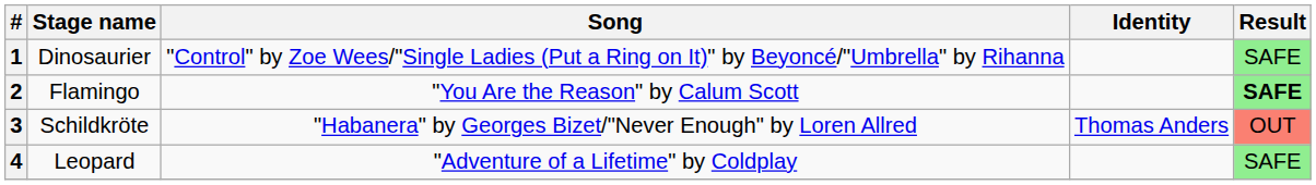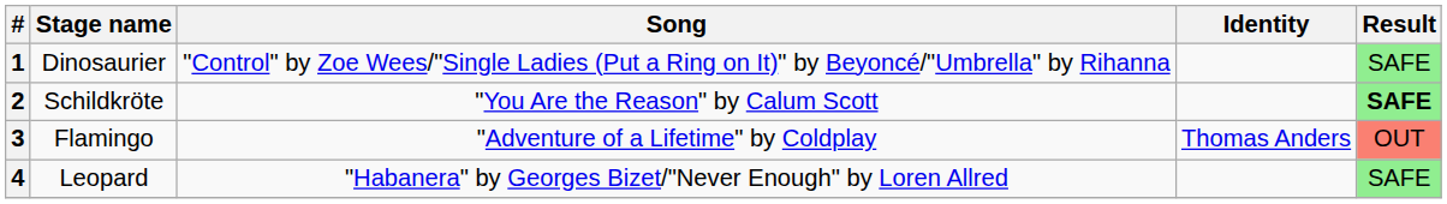 <table class="wikitable plainrowheaders" style="text-align: center;">
 <tr>
 <th>#</th>
 <th>Stage name</th>
 <th>Song</th>
 <th>Identity</th>
 <th>Result</th>
 </tr>
 <tr>
 <th>1</th>
 <td>Dinosaurier</td>
 <td>"<a href='#'>Control</a>" by <a href='#'>Zoe Wees</a>/"<a href='#'>Single Ladies (Put a Ring on It)</a>" by <a href='#'>Beyoncé</a>/"<a href='#'>Umbrella</a>" by <a href='#'>Rihanna</a></td>
 <td></td>
 <td bgcolor=lightgreen>SAFE</td>
 </tr>
 <tr>
 <th>2</th>
-<td>Flamingo</td>
+<td>Schildkröte</td>
 <td>"<a href='#'>You Are the Reason</a>" by <a href='#'>Calum Scott</a></td>
 <td></td>
 <td bgcolor=lightgreen><strong>SAFE</strong></td>
 </tr>
 <tr>
 <th>3</th>
-<td>Schildkröte</td>
-<td>"<a href='#'>Habanera</a>" by <a href='#'>Georges Bizet</a>/"Never Enough" by <a href='#'>Loren Allred</a></td>
+<td>Flamingo</td>
+<td>"<a href='#'>Adventure of a Lifetime</a>" by <a href='#'>Coldplay</a></td>
 <td><a href='#'>Thomas Anders</a></td>
 <td bgcolor=salmon>OUT</td>
 </tr>
 <tr>
 <th>4</th>
 <td>Leopard</td>
-<td>"<a href='#'>Adventure of a Lifetime</a>" by <a href='#'>Coldplay</a></td>
+<td>"<a href='#'>Habanera</a>" by <a href='#'>Georges Bizet</a>/"Never Enough" by <a href='#'>Loren Allred</a></td>
 <td></td>
 <td bgcolor=lightgreen>SAFE</td>
 </tr>
 <tr>
 </tr>
 </table>
